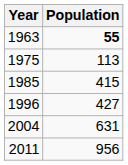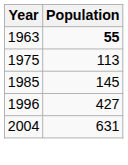 <table class="wikitable" style="line-height:1.1em;">
 <tr>
 <th>Year</th>
 <th>Population</th>
 </tr>
 <tr align="right">
 <td>1963</td>
 <td><strong>55</strong></td>
 </tr>
 <tr align="right">
 <td>1975</td>
 <td>113</td>
 </tr>
 <tr align="right">
 <td>1985</td>
-<td>415</td>
+<td>145</td>
 </tr>
 <tr align="right">
 <td>1996</td>
 <td>427</td>
 </tr>
 <tr align="right">
 <td>2004</td>
 <td>631</td>
 </tr>
-<tr align="right">
-<td>2011</td>
-<td>956</td>
-</tr>
 </table>
